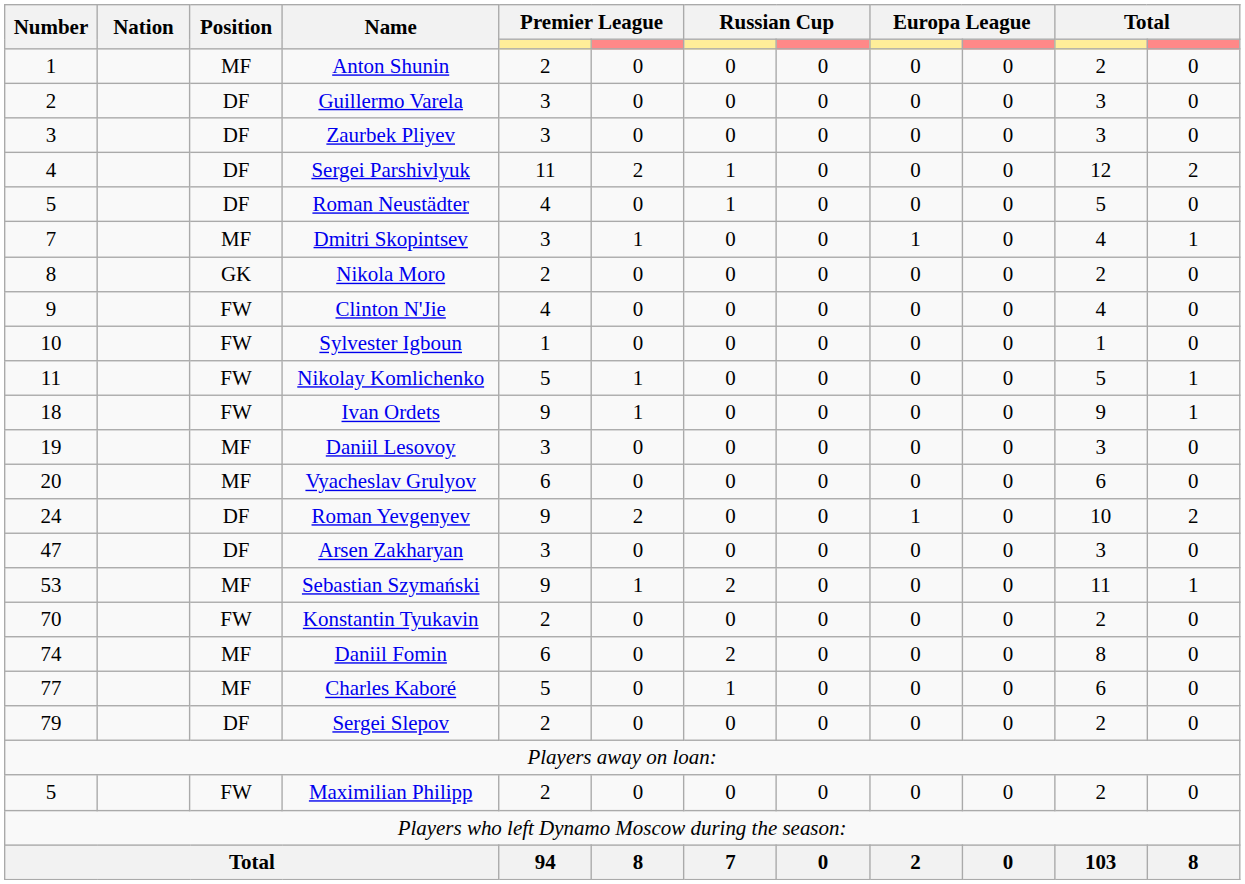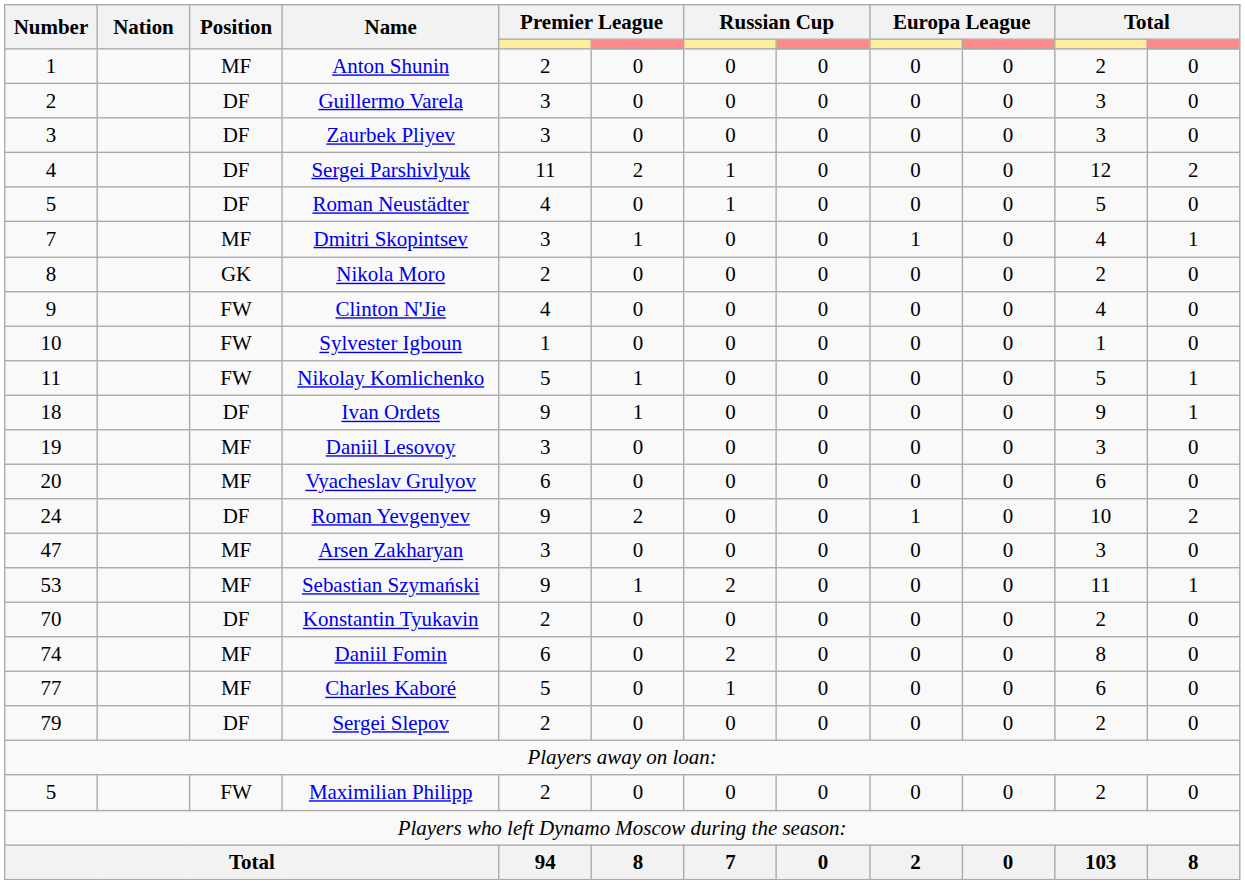 <table class="wikitable" style="font-size: 95%; text-align: center;">
 <tr>
 <th rowspan=2 width=60>Number</th>
 <th rowspan=2 width=60>Nation</th>
 <th rowspan=2 width=60>Position</th>
 <th rowspan=2 width=150>Name</th>
 <th colspan=2>Premier League</th>
 <th colspan=2>Russian Cup</th>
 <th colspan=2>Europa League</th>
 <th colspan=2>Total</th>
 </tr>
 <tr>
 <th style="width:60px; background:#fe9;"></th>
 <th style="width:60px; background:#ff8888;"></th>
 <th style="width:60px; background:#fe9;"></th>
 <th style="width:60px; background:#ff8888;"></th>
 <th style="width:60px; background:#fe9;"></th>
 <th style="width:60px; background:#ff8888;"></th>
 <th style="width:60px; background:#fe9;"></th>
 <th style="width:60px; background:#ff8888;"></th>
 </tr>
 <tr>
 <td>1</td>
 <td></td>
 <td>MF</td>
 <td><a href='#'>Anton Shunin</a></td>
 <td>2</td>
 <td>0</td>
 <td>0</td>
 <td>0</td>
 <td>0</td>
 <td>0</td>
 <td>2</td>
 <td>0</td>
 </tr>
 <tr>
 <td>2</td>
 <td></td>
 <td>DF</td>
 <td><a href='#'>Guillermo Varela</a></td>
 <td>3</td>
 <td>0</td>
 <td>0</td>
 <td>0</td>
 <td>0</td>
 <td>0</td>
 <td>3</td>
 <td>0</td>
 </tr>
 <tr>
 <td>3</td>
 <td></td>
 <td>DF</td>
 <td><a href='#'>Zaurbek Pliyev</a></td>
 <td>3</td>
 <td>0</td>
 <td>0</td>
 <td>0</td>
 <td>0</td>
 <td>0</td>
 <td>3</td>
 <td>0</td>
 </tr>
 <tr>
 <td>4</td>
 <td></td>
 <td>DF</td>
 <td><a href='#'>Sergei Parshivlyuk</a></td>
 <td>11</td>
 <td>2</td>
 <td>1</td>
 <td>0</td>
 <td>0</td>
 <td>0</td>
 <td>12</td>
 <td>2</td>
 </tr>
 <tr>
 <td>5</td>
 <td></td>
 <td>DF</td>
 <td><a href='#'>Roman Neustädter</a></td>
 <td>4</td>
 <td>0</td>
 <td>1</td>
 <td>0</td>
 <td>0</td>
 <td>0</td>
 <td>5</td>
 <td>0</td>
 </tr>
 <tr>
 <td>7</td>
 <td></td>
 <td>MF</td>
 <td><a href='#'>Dmitri Skopintsev</a></td>
 <td>3</td>
 <td>1</td>
 <td>0</td>
 <td>0</td>
 <td>1</td>
 <td>0</td>
 <td>4</td>
 <td>1</td>
 </tr>
 <tr>
 <td>8</td>
 <td></td>
 <td>GK</td>
 <td><a href='#'>Nikola Moro</a></td>
 <td>2</td>
 <td>0</td>
 <td>0</td>
 <td>0</td>
 <td>0</td>
 <td>0</td>
 <td>2</td>
 <td>0</td>
 </tr>
 <tr>
 <td>9</td>
 <td></td>
 <td>FW</td>
 <td><a href='#'>Clinton N'Jie</a></td>
 <td>4</td>
 <td>0</td>
 <td>0</td>
 <td>0</td>
 <td>0</td>
 <td>0</td>
 <td>4</td>
 <td>0</td>
 </tr>
 <tr>
 <td>10</td>
 <td></td>
 <td>FW</td>
 <td><a href='#'>Sylvester Igboun</a></td>
 <td>1</td>
 <td>0</td>
 <td>0</td>
 <td>0</td>
 <td>0</td>
 <td>0</td>
 <td>1</td>
 <td>0</td>
 </tr>
 <tr>
 <td>11</td>
 <td></td>
 <td>FW</td>
 <td><a href='#'>Nikolay Komlichenko</a></td>
 <td>5</td>
 <td>1</td>
 <td>0</td>
 <td>0</td>
 <td>0</td>
 <td>0</td>
 <td>5</td>
 <td>1</td>
 </tr>
 <tr>
 <td>18</td>
 <td></td>
-<td>FW</td>
+<td>DF</td>
 <td><a href='#'>Ivan Ordets</a></td>
 <td>9</td>
 <td>1</td>
 <td>0</td>
 <td>0</td>
 <td>0</td>
 <td>0</td>
 <td>9</td>
 <td>1</td>
 </tr>
 <tr>
 <td>19</td>
 <td></td>
 <td>MF</td>
 <td><a href='#'>Daniil Lesovoy</a></td>
 <td>3</td>
 <td>0</td>
 <td>0</td>
 <td>0</td>
 <td>0</td>
 <td>0</td>
 <td>3</td>
 <td>0</td>
 </tr>
 <tr>
 <td>20</td>
 <td></td>
 <td>MF</td>
 <td><a href='#'>Vyacheslav Grulyov</a></td>
 <td>6</td>
 <td>0</td>
 <td>0</td>
 <td>0</td>
 <td>0</td>
 <td>0</td>
 <td>6</td>
 <td>0</td>
 </tr>
 <tr>
 <td>24</td>
 <td></td>
 <td>DF</td>
 <td><a href='#'>Roman Yevgenyev</a></td>
 <td>9</td>
 <td>2</td>
 <td>0</td>
 <td>0</td>
 <td>1</td>
 <td>0</td>
 <td>10</td>
 <td>2</td>
 </tr>
 <tr>
 <td>47</td>
 <td></td>
-<td>DF</td>
+<td>MF</td>
 <td><a href='#'>Arsen Zakharyan</a></td>
 <td>3</td>
 <td>0</td>
 <td>0</td>
 <td>0</td>
 <td>0</td>
 <td>0</td>
 <td>3</td>
 <td>0</td>
 </tr>
 <tr>
 <td>53</td>
 <td></td>
 <td>MF</td>
 <td><a href='#'>Sebastian Szymański</a></td>
 <td>9</td>
 <td>1</td>
 <td>2</td>
 <td>0</td>
 <td>0</td>
 <td>0</td>
 <td>11</td>
 <td>1</td>
 </tr>
 <tr>
 <td>70</td>
 <td></td>
-<td>FW</td>
+<td>DF</td>
 <td><a href='#'>Konstantin Tyukavin</a></td>
 <td>2</td>
 <td>0</td>
 <td>0</td>
 <td>0</td>
 <td>0</td>
 <td>0</td>
 <td>2</td>
 <td>0</td>
 </tr>
 <tr>
 <td>74</td>
 <td></td>
 <td>MF</td>
 <td><a href='#'>Daniil Fomin</a></td>
 <td>6</td>
 <td>0</td>
 <td>2</td>
 <td>0</td>
 <td>0</td>
 <td>0</td>
 <td>8</td>
 <td>0</td>
 </tr>
 <tr>
 <td>77</td>
 <td></td>
 <td>MF</td>
 <td><a href='#'>Charles Kaboré</a></td>
 <td>5</td>
 <td>0</td>
 <td>1</td>
 <td>0</td>
 <td>0</td>
 <td>0</td>
 <td>6</td>
 <td>0</td>
 </tr>
 <tr>
 <td>79</td>
 <td></td>
 <td>DF</td>
 <td><a href='#'>Sergei Slepov</a></td>
 <td>2</td>
 <td>0</td>
 <td>0</td>
 <td>0</td>
 <td>0</td>
 <td>0</td>
 <td>2</td>
 <td>0</td>
 </tr>
 <tr>
 <td colspan="14"><em>Players away on loan:</em></td>
 </tr>
 <tr>
 <td>5</td>
 <td></td>
 <td>FW</td>
 <td><a href='#'>Maximilian Philipp</a></td>
 <td>2</td>
 <td>0</td>
 <td>0</td>
 <td>0</td>
 <td>0</td>
 <td>0</td>
 <td>2</td>
 <td>0</td>
 </tr>
 <tr>
 <td colspan="14"><em>Players who left Dynamo Moscow during the season:</em></td>
 </tr>
 <tr>
 <th colspan=4>Total</th>
 <th>94</th>
 <th>8</th>
 <th>7</th>
 <th>0</th>
 <th>2</th>
 <th>0</th>
 <th>103</th>
 <th>8</th>
 </tr>
 </table>
